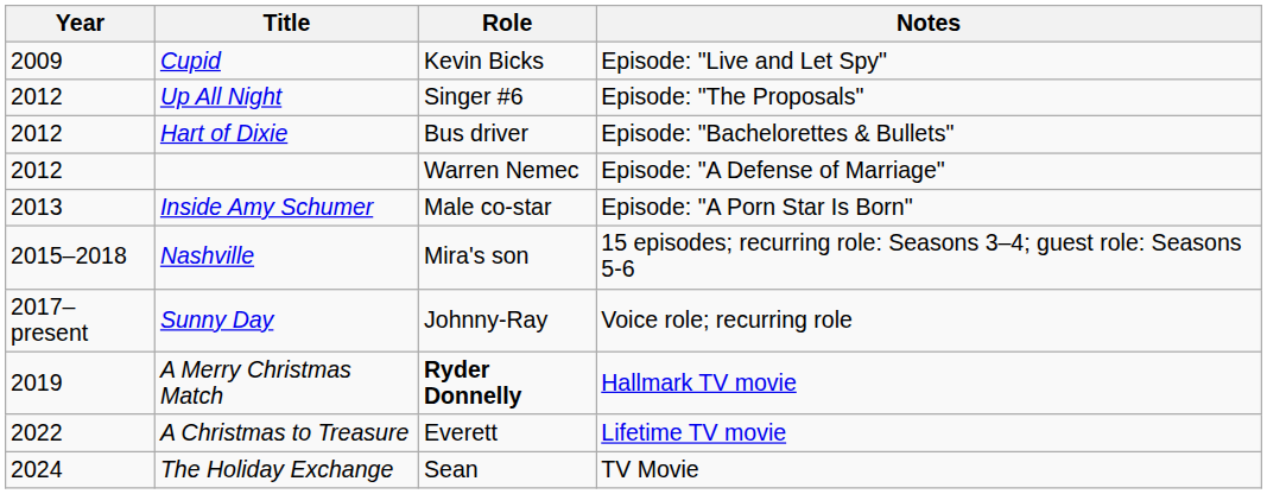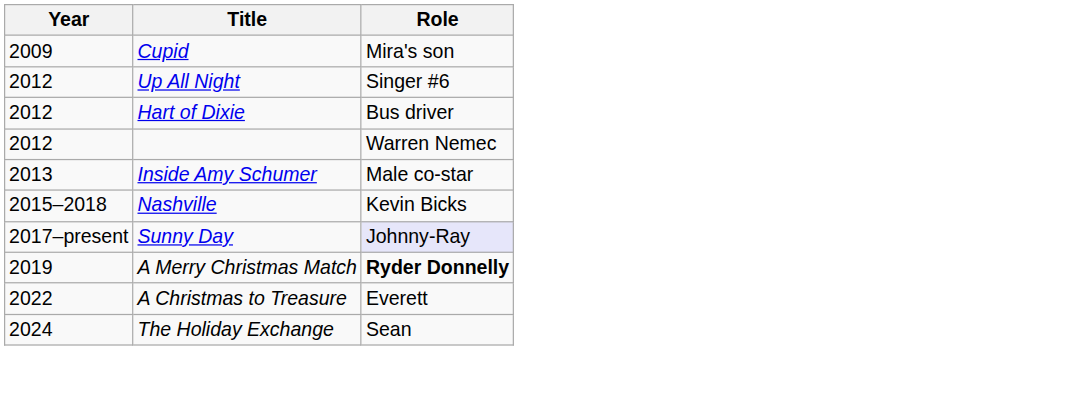 <table class="wikitable sortable">
 <tr>
 <th>Year</th>
 <th>Title</th>
 <th>Role</th>
-<th class="unsortable">Notes</th>
 </tr>
 <tr>
 <td>2009</td>
 <td><em><a href='#'>Cupid</a></em></td>
-<td>Kevin Bicks</td>
-<td>Episode: "Live and Let Spy"</td>
+<td>Mira's son</td>
 </tr>
 <tr>
 <td>2012</td>
 <td><em><a href='#'>Up All Night</a></em></td>
 <td>Singer #6</td>
-<td>Episode: "The Proposals"</td>
 </tr>
 <tr>
 <td>2012</td>
 <td><em><a href='#'>Hart of Dixie</a></em></td>
 <td>Bus driver</td>
-<td>Episode: "Bachelorettes & Bullets"</td>
 </tr>
 <tr>
 <td>2012</td>
 <td><em></em></td>
 <td>Warren Nemec</td>
-<td>Episode: "A Defense of Marriage"</td>
 </tr>
 <tr>
 <td>2013</td>
 <td><em><a href='#'>Inside Amy Schumer</a></em></td>
 <td>Male co-star</td>
-<td>Episode: "A Porn Star Is Born"</td>
 </tr>
 <tr>
 <td>2015–2018</td>
 <td><em><a href='#'>Nashville</a></em></td>
-<td>Mira's son</td>
-<td>15 episodes; recurring role: Seasons 3–4; guest role: Seasons 5-6</td>
+<td>Kevin Bicks</td>
 </tr>
 <tr>
 <td>2017–present</td>
 <td><em><a href='#'>Sunny Day</a></em></td>
-<td>Johnny-Ray</td>
-<td>Voice role; recurring role</td>
+<td style="background: lavender;">Johnny-Ray</td>
 </tr>
 <tr>
 <td>2019</td>
 <td><em>A Merry Christmas Match</em></td>
 <td><strong>Ryder Donnelly</strong></td>
-<td><a href='#'>Hallmark TV movie</a></td>
 </tr>
 <tr>
 <td>2022</td>
 <td><em>A Christmas to Treasure</em></td>
 <td>Everett</td>
-<td><a href='#'>Lifetime TV movie</a></td>
 </tr>
 <tr>
 <td>2024</td>
 <td><em>The Holiday Exchange</em></td>
 <td>Sean</td>
-<td>TV Movie</td>
 </tr>
 </table>
